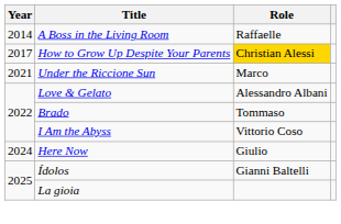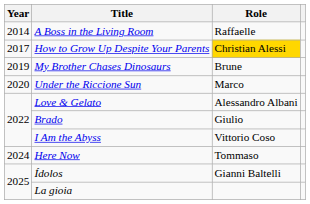 <table class="wikitable sortable">
 <tr>
 <th>Year</th>
 <th>Title</th>
 <th>Role</th>
 <th class="unsortable"></th>
 </tr>
 <tr>
 <td>2014</td>
 <td><em><a href='#'>A Boss in the Living Room</a></em></td>
 <td>Raffaelle</td>
 <td></td>
 </tr>
 <tr>
 <td>2017</td>
 <td><em><a href='#'>How to Grow Up Despite Your Parents</a></em></td>
 <td style="background: gold;">Christian Alessi</td>
 <td></td>
 </tr>
 <tr>
-<td>2021</td>
+<td>2019</td>
+<td><em><a href='#'>My Brother Chases Dinosaurs</a></em></td>
+<td>Brune</td>
+<td></td>
+</tr>
+<tr>
+<td>2020</td>
 <td><em><a href='#'>Under the Riccione Sun</a></em></td>
 <td>Marco</td>
 <td></td>
 </tr>
 <tr>
 <td rowspan="3">2022</td>
 <td><em><a href='#'>Love & Gelato</a></em></td>
 <td>Alessandro Albani</td>
 <td></td>
 </tr>
 <tr>
 <td><a href='#'><em>Brado</em></a></td>
-<td>Tommaso</td>
+<td>Giulio</td>
 <td></td>
 </tr>
 <tr>
 <td><a href='#'><em>I Am the Abyss</em></a></td>
 <td>Vittorio Coso</td>
 <td></td>
 </tr>
 <tr>
 <td>2024</td>
 <td><em><a href='#'>Here Now</a></em></td>
-<td>Giulio</td>
+<td>Tommaso</td>
 <td></td>
 </tr>
 <tr>
 <td rowspan="2">2025</td>
 <td><em>Ídolos</em></td>
 <td>Gianni Baltelli</td>
 <td></td>
 </tr>
 <tr>
 <td><em>La gioia</em></td>
 <td></td>
 <td></td>
 </tr>
 </table>
